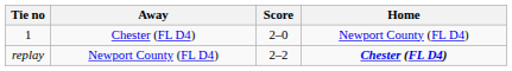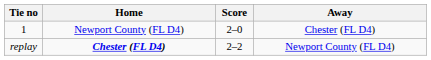 <table class="wikitable" style="text-align:center">
 <tr>
 <th width=50>Tie no</th>
+<th width=250>Home</th>
+<th width=50>Score</th>
 <th width=250>Away</th>
-<th width=50>Score</th>
-<th width=250>Home</th>
 </tr>
 <tr>
 <td>1</td>
+<td><a href='#'>Newport County</a> (<a href='#'>FL D4</a>)</td>
+<td></em>2–0<em></td>
 <td><a href='#'>Chester</a> (<a href='#'>FL D4</a>)</td>
-<td></em>2–0<em></td>
-<td><a href='#'>Newport County</a> (<a href='#'>FL D4</a>)</td>
 </tr>
 <tr>
 <td><em>replay</em></td>
+<td><strong><em><a href='#'>Chester</a><strong> (<a href='#'>FL D4</a>)<em></td>
+<td>2–2</td>
 <td></em><a href='#'>Newport County</a> (<a href='#'>FL D4</a>)<em></td>
-<td>2–2</td>
-<td><strong><em><a href='#'>Chester</a><strong> (<a href='#'>FL D4</a>)<em></td>
 </tr>
 </table>
